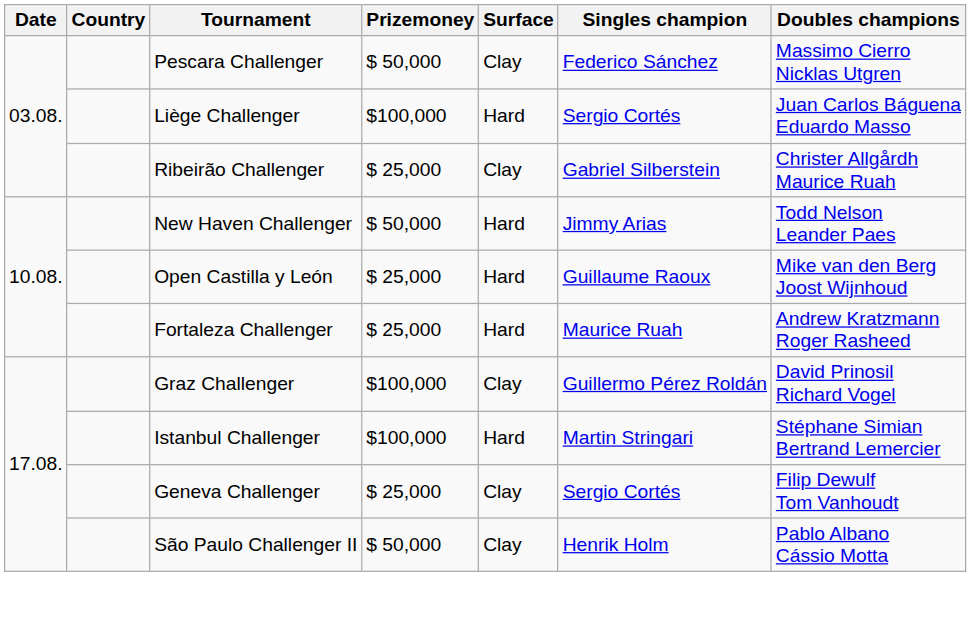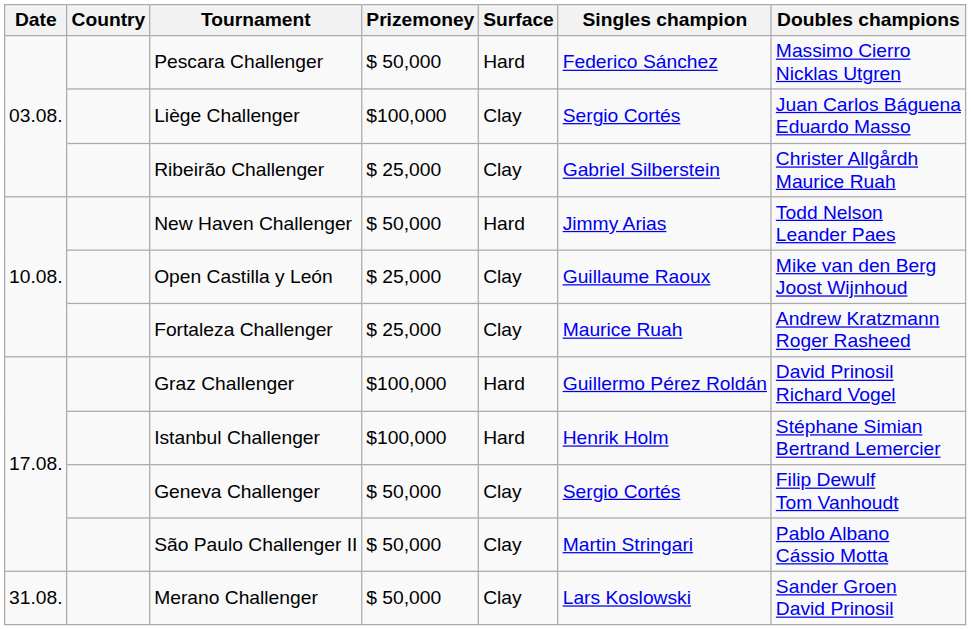 <table class="sortable wikitable" style=font-size:97%>
 <tr>
 <th>Date</th>
 <th>Country</th>
 <th>Tournament</th>
 <th>Prizemoney</th>
 <th>Surface</th>
 <th>Singles champion</th>
 <th>Doubles champions</th>
 </tr>
 <tr>
 <td rowspan="3">03.08.</td>
 <td></td>
 <td>Pescara Challenger</td>
 <td>$ 50,000</td>
-<td>Clay</td>
+<td>Hard</td>
 <td> <a href='#'>Federico Sánchez</a></td>
 <td> <a href='#'>Massimo Cierro</a><br> <a href='#'>Nicklas Utgren</a></td>
 </tr>
 <tr>
 <td></td>
 <td>Liège Challenger</td>
 <td>$100,000</td>
-<td>Hard</td>
+<td>Clay</td>
 <td> <a href='#'>Sergio Cortés</a></td>
 <td> <a href='#'>Juan Carlos Báguena</a><br> <a href='#'>Eduardo Masso</a></td>
 </tr>
 <tr>
 <td></td>
 <td>Ribeirão Challenger</td>
 <td>$ 25,000</td>
 <td>Clay</td>
 <td> <a href='#'>Gabriel Silberstein</a></td>
 <td> <a href='#'>Christer Allgårdh</a><br> <a href='#'>Maurice Ruah</a></td>
 </tr>
 <tr>
 <td rowspan="3">10.08.</td>
 <td></td>
 <td>New Haven Challenger</td>
 <td>$ 50,000</td>
 <td>Hard</td>
 <td> <a href='#'>Jimmy Arias</a></td>
 <td> <a href='#'>Todd Nelson</a><br> <a href='#'>Leander Paes</a></td>
 </tr>
 <tr>
 <td></td>
 <td>Open Castilla y León</td>
 <td>$ 25,000</td>
-<td>Hard</td>
+<td>Clay</td>
 <td> <a href='#'>Guillaume Raoux</a></td>
 <td> <a href='#'>Mike van den Berg</a><br> <a href='#'>Joost Wijnhoud</a></td>
 </tr>
 <tr>
 <td></td>
 <td>Fortaleza Challenger</td>
 <td>$ 25,000</td>
-<td>Hard</td>
+<td>Clay</td>
 <td> <a href='#'>Maurice Ruah</a></td>
 <td> <a href='#'>Andrew Kratzmann</a><br> <a href='#'>Roger Rasheed</a></td>
 </tr>
 <tr>
 <td rowspan="4">17.08.</td>
 <td></td>
 <td>Graz Challenger</td>
 <td>$100,000</td>
-<td>Clay</td>
+<td>Hard</td>
 <td> <a href='#'>Guillermo Pérez Roldán</a></td>
 <td> <a href='#'>David Prinosil</a><br> <a href='#'>Richard Vogel</a></td>
 </tr>
 <tr>
 <td></td>
 <td>Istanbul Challenger</td>
 <td>$100,000</td>
 <td>Hard</td>
-<td> <a href='#'>Martin Stringari</a></td>
+<td> <a href='#'>Henrik Holm</a></td>
 <td> <a href='#'>Stéphane Simian</a><br> <a href='#'>Bertrand Lemercier</a></td>
 </tr>
 <tr>
 <td></td>
 <td>Geneva Challenger</td>
-<td>$ 25,000</td>
+<td>$ 50,000</td>
 <td>Clay</td>
 <td> <a href='#'>Sergio Cortés</a></td>
 <td> <a href='#'>Filip Dewulf</a><br>  <a href='#'>Tom Vanhoudt</a></td>
 </tr>
 <tr>
 <td></td>
 <td>São Paulo Challenger II</td>
 <td>$ 50,000</td>
 <td>Clay</td>
-<td> <a href='#'>Henrik Holm</a></td>
+<td> <a href='#'>Martin Stringari</a></td>
 <td> <a href='#'>Pablo Albano</a><br> <a href='#'>Cássio Motta</a></td>
 </tr>
+<tr>
+<td>31.08.</td>
+<td></td>
+<td>Merano Challenger</td>
+<td>$ 50,000</td>
+<td>Clay</td>
+<td> <a href='#'>Lars Koslowski</a></td>
+<td> <a href='#'>Sander Groen</a><br> <a href='#'>David Prinosil</a></td>
+</tr>
 </table>
